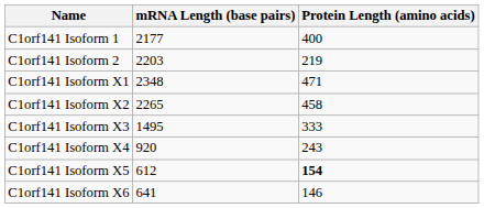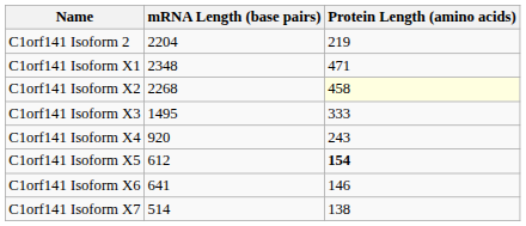 <table class="wikitable">
 <tr>
 <th>Name</th>
 <th>mRNA Length (base pairs)</th>
 <th>Protein Length (amino acids)</th>
 </tr>
 <tr>
-<td>C1orf141 Isoform 1</td>
-<td>2177</td>
-<td>400</td>
-</tr>
-<tr>
 <td>C1orf141 Isoform 2</td>
-<td>2203</td>
+<td>2204</td>
 <td>219</td>
 </tr>
 <tr>
 <td>C1orf141 Isoform X1</td>
 <td>2348</td>
 <td>471</td>
 </tr>
 <tr>
 <td>C1orf141 Isoform X2</td>
-<td>2265</td>
-<td>458</td>
+<td>2268</td>
+<td style="background: lightyellow;">458</td>
 </tr>
 <tr>
 <td>C1orf141 Isoform X3</td>
 <td>1495</td>
 <td>333</td>
 </tr>
 <tr>
 <td>C1orf141 Isoform X4</td>
 <td>920</td>
 <td>243</td>
 </tr>
 <tr>
 <td>C1orf141 Isoform X5</td>
 <td>612</td>
 <td><strong>154</strong></td>
 </tr>
 <tr>
 <td>C1orf141 Isoform X6</td>
 <td>641</td>
 <td>146</td>
 </tr>
+<tr>
+<td>C1orf141 Isoform X7</td>
+<td>514</td>
+<td>138</td>
+</tr>
 </table>
